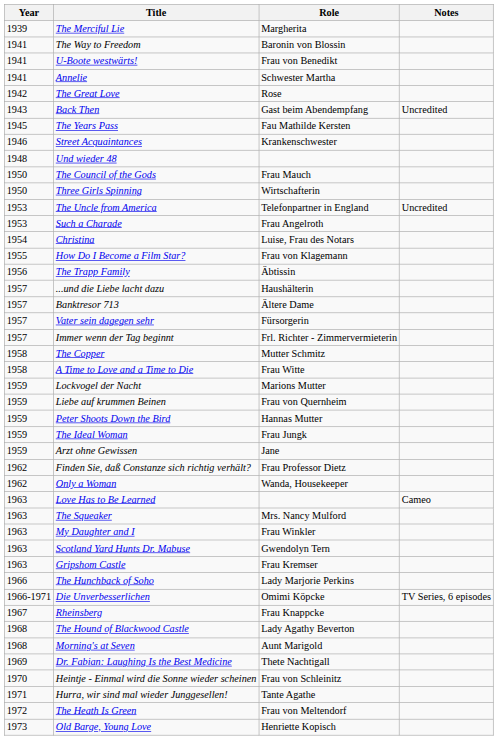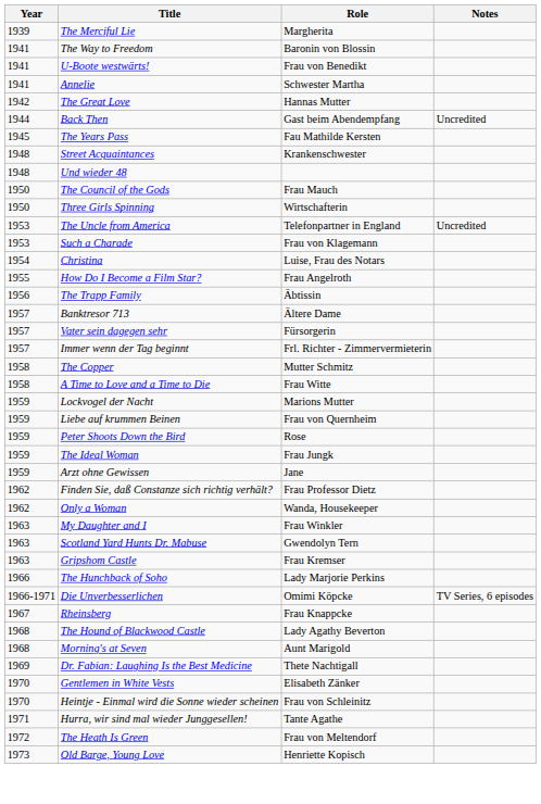 <table class="wikitable">
 <tr>
 <th>Year</th>
 <th>Title</th>
 <th>Role</th>
 <th>Notes</th>
 </tr>
 <tr>
 <td>1939</td>
 <td><em><a href='#'>The Merciful Lie</a></em></td>
 <td>Margherita</td>
 <td></td>
 </tr>
 <tr>
 <td>1941</td>
 <td><em>The Way to Freedom</em></td>
 <td>Baronin von Blossin</td>
 <td></td>
 </tr>
 <tr>
 <td>1941</td>
 <td><em><a href='#'>U-Boote westwärts!</a></em></td>
 <td>Frau von Benedikt</td>
 <td></td>
 </tr>
 <tr>
 <td>1941</td>
 <td><em><a href='#'>Annelie</a></em></td>
 <td>Schwester Martha</td>
 <td></td>
 </tr>
 <tr>
 <td>1942</td>
 <td><em><a href='#'>The Great Love</a></em></td>
-<td>Rose</td>
+<td>Hannas Mutter</td>
 <td></td>
 </tr>
 <tr>
-<td>1943</td>
+<td>1944</td>
 <td><em><a href='#'>Back Then</a></em></td>
 <td>Gast beim Abendempfang</td>
 <td>Uncredited</td>
 </tr>
 <tr>
 <td>1945</td>
 <td><em><a href='#'>The Years Pass</a></em></td>
 <td>Fau Mathilde Kersten</td>
 <td></td>
 </tr>
 <tr>
-<td>1946</td>
+<td>1948</td>
 <td><em><a href='#'>Street Acquaintances</a></em></td>
 <td>Krankenschwester</td>
 <td></td>
 </tr>
 <tr>
 <td>1948</td>
 <td><em><a href='#'>Und wieder 48</a></em></td>
 <td></td>
 <td></td>
 </tr>
 <tr>
 <td>1950</td>
 <td><em><a href='#'>The Council of the Gods</a></em></td>
 <td>Frau Mauch</td>
 <td></td>
 </tr>
 <tr>
 <td>1950</td>
 <td><em><a href='#'>Three Girls Spinning</a></em></td>
 <td>Wirtschafterin</td>
 <td></td>
 </tr>
 <tr>
 <td>1953</td>
 <td><em><a href='#'>The Uncle from America</a></em></td>
 <td>Telefonpartner in England</td>
 <td>Uncredited</td>
 </tr>
 <tr>
 <td>1953</td>
 <td><em><a href='#'>Such a Charade</a></em></td>
-<td>Frau Angelroth</td>
+<td>Frau von Klagemann</td>
 <td></td>
 </tr>
 <tr>
 <td>1954</td>
 <td><em><a href='#'>Christina</a></em></td>
 <td>Luise, Frau des Notars</td>
 <td></td>
 </tr>
 <tr>
 <td>1955</td>
 <td><em><a href='#'>How Do I Become a Film Star?</a></em></td>
-<td>Frau von Klagemann</td>
+<td>Frau Angelroth</td>
 <td></td>
 </tr>
 <tr>
 <td>1956</td>
 <td><em><a href='#'>The Trapp Family</a></em></td>
 <td>Äbtissin</td>
-<td></td>
-</tr>
-<tr>
-<td>1957</td>
-<td><em>...und die Liebe lacht dazu</em></td>
-<td>Haushälterin</td>
 <td></td>
 </tr>
 <tr>
 <td>1957</td>
 <td><em>Banktresor 713</em></td>
 <td>Ältere Dame</td>
 <td></td>
 </tr>
 <tr>
 <td>1957</td>
 <td><em><a href='#'>Vater sein dagegen sehr</a></em></td>
 <td>Fürsorgerin</td>
 <td></td>
 </tr>
 <tr>
 <td>1957</td>
 <td><em>Immer wenn der Tag beginnt</em></td>
 <td>Frl. Richter - Zimmervermieterin</td>
 <td></td>
 </tr>
 <tr>
 <td>1958</td>
 <td><em><a href='#'>The Copper</a></em></td>
 <td>Mutter Schmitz</td>
 <td></td>
 </tr>
 <tr>
 <td>1958</td>
 <td><em><a href='#'>A Time to Love and a Time to Die</a></em></td>
 <td>Frau Witte</td>
 <td></td>
 </tr>
 <tr>
 <td>1959</td>
 <td><em>Lockvogel der Nacht</em></td>
 <td>Marions Mutter</td>
 <td></td>
 </tr>
 <tr>
 <td>1959</td>
 <td><em>Liebe auf krummen Beinen</em></td>
 <td>Frau von Quernheim</td>
 <td></td>
 </tr>
 <tr>
 <td>1959</td>
 <td><em><a href='#'>Peter Shoots Down the Bird</a></em></td>
-<td>Hannas Mutter</td>
+<td>Rose</td>
 <td></td>
 </tr>
 <tr>
 <td>1959</td>
 <td><em><a href='#'>The Ideal Woman</a></em></td>
 <td>Frau Jungk</td>
 <td></td>
 </tr>
 <tr>
 <td>1959</td>
 <td><em>Arzt ohne Gewissen</em></td>
 <td>Jane</td>
 <td></td>
 </tr>
 <tr>
 <td>1962</td>
 <td><em>Finden Sie, daß Constanze sich richtig verhält?</em></td>
 <td>Frau Professor Dietz</td>
 <td></td>
 </tr>
 <tr>
 <td>1962</td>
 <td><em><a href='#'>Only a Woman</a></em></td>
 <td>Wanda, Housekeeper</td>
-<td></td>
-</tr>
-<tr>
-<td>1963</td>
-<td><em><a href='#'>Love Has to Be Learned</a></em></td>
-<td></td>
-<td>Cameo</td>
-</tr>
-<tr>
-<td>1963</td>
-<td><em><a href='#'>The Squeaker</a></em></td>
-<td>Mrs. Nancy Mulford</td>
 <td></td>
 </tr>
 <tr>
 <td>1963</td>
 <td><em><a href='#'>My Daughter and I</a></em></td>
 <td>Frau Winkler</td>
 <td></td>
 </tr>
 <tr>
 <td>1963</td>
 <td><em><a href='#'>Scotland Yard Hunts Dr. Mabuse</a></em></td>
 <td>Gwendolyn Tern</td>
 <td></td>
 </tr>
 <tr>
 <td>1963</td>
 <td><em><a href='#'>Gripshom Castle</a></em></td>
 <td>Frau Kremser</td>
 <td></td>
 </tr>
 <tr>
 <td>1966</td>
 <td><em><a href='#'>The Hunchback of Soho</a></em></td>
 <td>Lady Marjorie Perkins</td>
 <td></td>
 </tr>
 <tr>
 <td>1966-1971</td>
 <td><em><a href='#'>Die Unverbesserlichen</a></em></td>
 <td>Omimi Köpcke</td>
 <td>TV Series, 6 episodes</td>
 </tr>
 <tr>
 <td>1967</td>
 <td><em><a href='#'>Rheinsberg</a></em></td>
 <td>Frau Knappcke</td>
 <td></td>
 </tr>
 <tr>
 <td>1968</td>
 <td><em><a href='#'>The Hound of Blackwood Castle</a></em></td>
 <td>Lady Agathy Beverton</td>
 <td></td>
 </tr>
 <tr>
 <td>1968</td>
 <td><em><a href='#'>Morning's at Seven</a></em></td>
 <td>Aunt Marigold</td>
 <td></td>
 </tr>
 <tr>
 <td>1969</td>
 <td><em><a href='#'>Dr. Fabian: Laughing Is the Best Medicine</a></em></td>
 <td>Thete Nachtigall</td>
 <td></td>
 </tr>
 <tr>
 <td>1970</td>
+<td><em><a href='#'>Gentlemen in White Vests</a></em></td>
+<td>Elisabeth Zänker</td>
+<td></td>
+</tr>
+<tr>
+<td>1970</td>
 <td><em>Heintje - Einmal wird die Sonne wieder scheinen</em></td>
 <td>Frau von Schleinitz</td>
 <td></td>
 </tr>
 <tr>
 <td>1971</td>
 <td><em>Hurra, wir sind mal wieder Junggesellen! </em></td>
 <td>Tante Agathe</td>
 <td></td>
 </tr>
 <tr>
 <td>1972</td>
 <td><em><a href='#'>The Heath Is Green</a></em></td>
 <td>Frau von Meltendorf</td>
 <td></td>
 </tr>
 <tr>
 <td>1973</td>
 <td><em><a href='#'>Old Barge, Young Love</a></em></td>
 <td>Henriette Kopisch</td>
 <td></td>
 </tr>
 </table>
